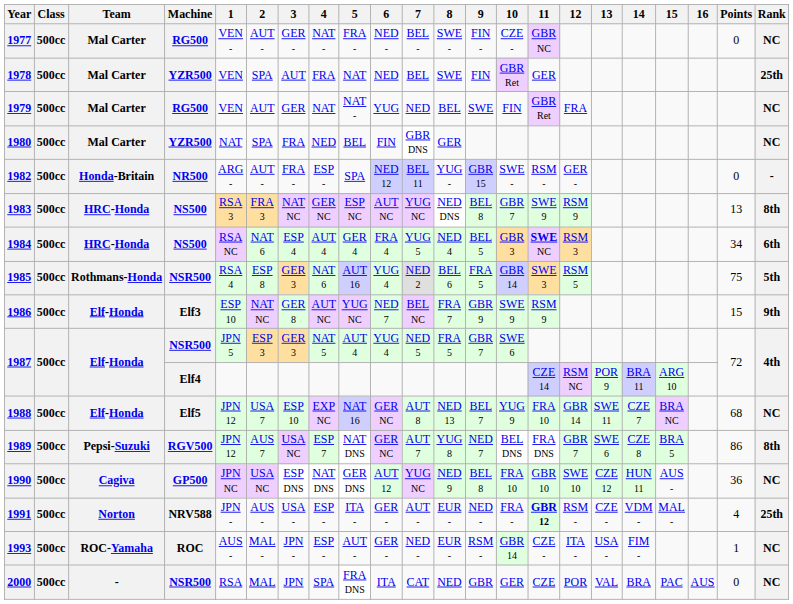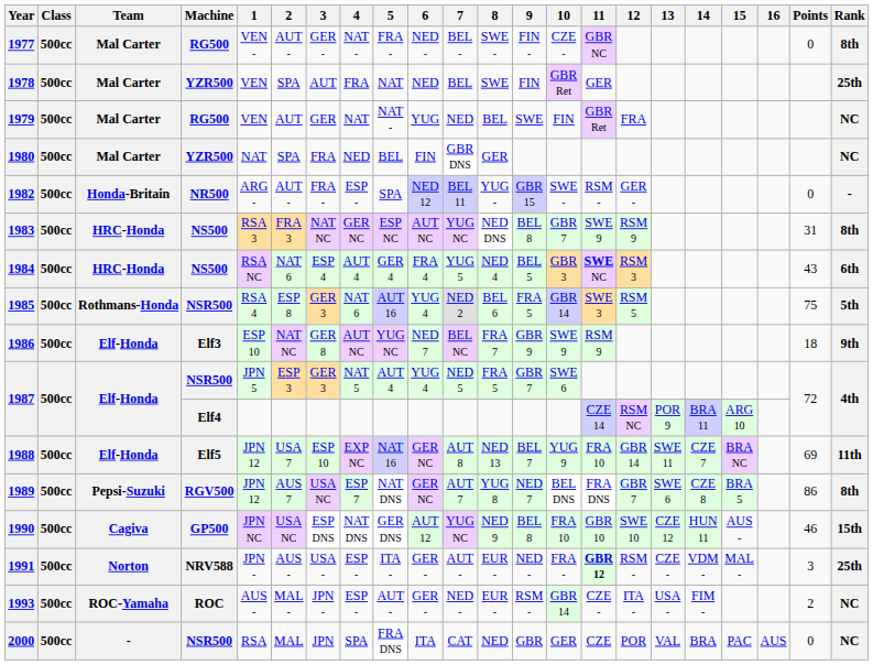 <table class="wikitable" style="text-align:center; font-size:85%">
 <tr>
 <th>Year</th>
 <th>Class</th>
 <th>Team</th>
 <th>Machine</th>
 <th>1</th>
 <th>2</th>
 <th>3</th>
 <th>4</th>
 <th>5</th>
 <th>6</th>
 <th>7</th>
 <th>8</th>
 <th>9</th>
 <th>10</th>
 <th>11</th>
 <th>12</th>
 <th>13</th>
 <th>14</th>
 <th>15</th>
 <th>16</th>
 <th>Points</th>
 <th>Rank</th>
 </tr>
 <tr>
 <th><a href='#'>1977</a></th>
 <th>500cc</th>
 <th>Mal Carter</th>
 <th><a href='#'>RG500</a></th>
 <td><a href='#'>VEN</a><br><small>-</small></td>
 <td><a href='#'>AUT</a><br><small>-</small></td>
 <td><a href='#'>GER</a><br><small>-</small></td>
 <td><a href='#'>NAT</a><br><small>-</small></td>
 <td><a href='#'>FRA</a><br><small>-</small></td>
 <td><a href='#'>NED</a><br><small>-</small></td>
 <td><a href='#'>BEL</a><br><small>-</small></td>
 <td><a href='#'>SWE</a><br><small>-</small></td>
 <td><a href='#'>FIN</a><br><small>-</small></td>
 <td><a href='#'>CZE</a><br><small>-</small></td>
 <td bgcolor="#EFCFFF"><a href='#'>GBR</a><br><small>NC</small></td>
 <td></td>
 <td></td>
 <td></td>
 <td></td>
 <td></td>
 <td>0</td>
-<th>NC</th>
+<th>8th</th>
 </tr>
 <tr>
 <th><a href='#'>1978</a></th>
 <th>500cc</th>
 <th>Mal Carter</th>
 <th><a href='#'>YZR500</a></th>
 <td><a href='#'>VEN</a></td>
 <td><a href='#'>SPA</a></td>
 <td><a href='#'>AUT</a></td>
 <td><a href='#'>FRA</a></td>
 <td><a href='#'>NAT</a></td>
 <td><a href='#'>NED</a></td>
 <td><a href='#'>BEL</a></td>
 <td><a href='#'>SWE</a></td>
 <td><a href='#'>FIN</a></td>
 <td style="background:#EFCFFF;"><a href='#'>GBR</a><br><small>Ret</small></td>
 <td><a href='#'>GER</a></td>
 <td></td>
 <td></td>
 <td></td>
 <td></td>
 <td></td>
 <td></td>
 <th>25th</th>
 </tr>
 <tr>
 <th><a href='#'>1979</a></th>
 <th>500cc</th>
 <th>Mal Carter</th>
 <th><a href='#'>RG500</a></th>
 <td><a href='#'>VEN</a></td>
 <td><a href='#'>AUT</a></td>
 <td><a href='#'>GER</a></td>
 <td><a href='#'>NAT</a></td>
 <td><a href='#'>NAT</a><br><small>-</small></td>
 <td><a href='#'>YUG</a></td>
 <td><a href='#'>NED</a></td>
 <td><a href='#'>BEL</a></td>
 <td><a href='#'>SWE</a></td>
 <td><a href='#'>FIN</a></td>
 <td style="background:#EFCFFF;"><a href='#'>GBR</a><br><small>Ret</small></td>
 <td><a href='#'>FRA</a></td>
 <td></td>
 <td></td>
 <td></td>
 <td></td>
 <td></td>
 <th>NC</th>
 </tr>
 <tr>
 <th><a href='#'>1980</a></th>
 <th>500cc</th>
 <th>Mal Carter</th>
 <th><a href='#'>YZR500</a></th>
 <td><a href='#'>NAT</a></td>
 <td><a href='#'>SPA</a></td>
 <td><a href='#'>FRA</a></td>
 <td><a href='#'>NED</a></td>
 <td><a href='#'>BEL</a></td>
 <td><a href='#'>FIN</a></td>
 <td style="background:#FFFFFF;"><a href='#'>GBR</a><br><small>DNS</small></td>
 <td><a href='#'>GER</a></td>
 <td></td>
 <td></td>
 <td></td>
 <td></td>
 <td></td>
 <td></td>
 <td></td>
 <td></td>
 <td></td>
 <th>NC</th>
 </tr>
 <tr>
 <th><a href='#'>1982</a></th>
 <th>500cc</th>
 <th><a href='#'>Honda</a>-Britain</th>
 <th><a href='#'>NR500</a></th>
 <td><a href='#'>ARG</a><br><small>-</small></td>
 <td><a href='#'>AUT</a><br><small>-</small></td>
 <td><a href='#'>FRA</a><br><small>-</small></td>
 <td><a href='#'>ESP</a><br><small>-</small></td>
 <td><a href='#'>SPA</a></td>
 <td bgcolor="#CFCFFF"><a href='#'>NED</a><br><small>12</small></td>
 <td bgcolor="#CFCFFF"><a href='#'>BEL</a><br><small>11</small></td>
 <td><a href='#'>YUG</a><br><small>-</small></td>
 <td bgcolor="#CFCFFF"><a href='#'>GBR</a><br><small>15</small></td>
 <td><a href='#'>SWE</a><br><small>-</small></td>
 <td><a href='#'>RSM</a><br><small>-</small></td>
 <td><a href='#'>GER</a><br><small>-</small></td>
 <td></td>
 <td></td>
 <td></td>
 <td></td>
 <td>0</td>
 <th>-</th>
 </tr>
 <tr>
 <th><a href='#'>1983</a></th>
 <th>500cc</th>
 <th><a href='#'>HRC</a>-<a href='#'>Honda</a></th>
 <th><a href='#'>NS500</a></th>
 <td bgcolor="#FFDF9F"><a href='#'>RSA</a><br><small>3</small></td>
 <td bgcolor="#FFDF9F"><a href='#'>FRA</a><br><small>3</small></td>
 <td bgcolor="#EFCFFF"><a href='#'>NAT</a><br><small>NC</small></td>
 <td bgcolor="#EFCFFF"><a href='#'>GER</a><br><small>NC</small></td>
 <td bgcolor="#EFCFFF"><a href='#'>ESP</a><br><small>NC</small></td>
 <td bgcolor="#EFCFFF"><a href='#'>AUT</a><br><small>NC</small></td>
 <td bgcolor="#EFCFFF"><a href='#'>YUG</a><br><small>NC</small></td>
 <td bgcolor="#ffffff"><a href='#'>NED</a><br><small>DNS</small></td>
 <td bgcolor="#DFFFDF"><a href='#'>BEL</a><br><small>8</small></td>
 <td bgcolor="#DFFFDF"><a href='#'>GBR</a><br><small>7</small></td>
 <td bgcolor="#DFFFDF"><a href='#'>SWE</a><br><small>9</small></td>
 <td bgcolor="#DFFFDF"><a href='#'>RSM</a><br><small>9</small></td>
 <td></td>
 <td></td>
 <td></td>
 <td></td>
-<td>13</td>
+<td>31</td>
 <th>8th</th>
 </tr>
 <tr>
 <th><a href='#'>1984</a></th>
 <th>500cc</th>
 <th><a href='#'>HRC</a>-<a href='#'>Honda</a></th>
 <th><a href='#'>NS500</a></th>
 <td bgcolor="#EFCFFF"><a href='#'>RSA</a><br><small>NC</small></td>
 <td bgcolor="#DFFFDF"><a href='#'>NAT</a><br><small>6</small></td>
 <td bgcolor="#DFFFDF"><a href='#'>ESP</a><br><small>4</small></td>
 <td bgcolor="#DFFFDF"><a href='#'>AUT</a><br><small>4</small></td>
 <td bgcolor="#DFFFDF"><a href='#'>GER</a><br><small>4</small></td>
 <td bgcolor="#DFFFDF"><a href='#'>FRA</a><br><small>4</small></td>
 <td bgcolor="#DFFFDF"><a href='#'>YUG</a><br><small>5</small></td>
 <td bgcolor="#DFFFDF"><a href='#'>NED</a><br><small>4</small></td>
 <td bgcolor="#DFFFDF"><a href='#'>BEL</a><br><small>5</small></td>
 <td bgcolor="#FFDF9F"><a href='#'>GBR</a><br><small>3</small></td>
 <td bgcolor="#EFCFFF"><strong><a href='#'>SWE</a></strong><br><small>NC</small></td>
 <td bgcolor="#FFDF9F"><a href='#'>RSM</a><br><small>3</small></td>
 <td></td>
 <td></td>
 <td></td>
 <td></td>
-<td>34</td>
+<td>43</td>
 <th>6th</th>
 </tr>
 <tr>
 <th><a href='#'>1985</a></th>
 <th>500cc</th>
 <th>Rothmans-<a href='#'>Honda</a></th>
 <th><a href='#'>NSR500</a></th>
 <td bgcolor="#DFFFDF"><a href='#'>RSA</a><br><small>4</small></td>
 <td bgcolor="#DFFFDF"><a href='#'>ESP</a><br><small>8</small></td>
 <td bgcolor="#FFDF9F"><a href='#'>GER</a><br><small>3</small></td>
 <td bgcolor="#DFFFDF"><a href='#'>NAT</a><br><small>6</small></td>
 <td bgcolor="#CFCFFF"><a href='#'>AUT</a><br><small>16</small></td>
 <td bgcolor="#DFFFDF"><a href='#'>YUG</a><br><small>4</small></td>
 <td bgcolor="#DFDFDF"><a href='#'>NED</a><br><small>2</small></td>
 <td bgcolor="#DFFFDF"><a href='#'>BEL</a><br><small>6</small></td>
 <td bgcolor="#DFFFDF"><a href='#'>FRA</a><br><small>5</small></td>
 <td bgcolor="#CFCFFF"><a href='#'>GBR</a><br><small>14</small></td>
 <td bgcolor="#FFDF9F"><a href='#'>SWE</a><br><small>3</small></td>
 <td bgcolor="#DFFFDF"><a href='#'>RSM</a><br><small>5</small></td>
 <td></td>
 <td></td>
 <td></td>
 <td></td>
 <td>75</td>
 <th>5th</th>
 </tr>
 <tr>
 <th><a href='#'>1986</a></th>
 <th>500cc</th>
 <th><a href='#'>Elf</a>-<a href='#'>Honda</a></th>
 <th>Elf3</th>
 <td bgcolor="#DFFFDF"><a href='#'>ESP</a><br><small>10</small></td>
 <td bgcolor="#EFCFFF"><a href='#'>NAT</a><br><small>NC</small></td>
 <td bgcolor="#DFFFDF"><a href='#'>GER</a><br><small>8</small></td>
 <td bgcolor="#EFCFFF"><a href='#'>AUT</a><br><small>NC</small></td>
 <td bgcolor="#EFCFFF"><a href='#'>YUG</a><br><small>NC</small></td>
 <td bgcolor="#DFFFDF"><a href='#'>NED</a><br><small>7</small></td>
 <td bgcolor="#EFCFFF"><a href='#'>BEL</a><br><small>NC</small></td>
 <td bgcolor="#DFFFDF"><a href='#'>FRA</a><br><small>7</small></td>
 <td bgcolor="#DFFFDF"><a href='#'>GBR</a><br><small>9</small></td>
 <td bgcolor="#DFFFDF"><a href='#'>SWE</a><br><small>9</small></td>
 <td bgcolor="#DFFFDF"><a href='#'>RSM</a><br><small>9</small></td>
 <td></td>
 <td></td>
 <td></td>
 <td></td>
 <td></td>
-<td>15</td>
+<td>18</td>
 <th>9th</th>
 </tr>
 <tr>
 <th rowspan="2"><a href='#'>1987</a></th>
 <th rowspan="2">500cc</th>
 <th rowspan="2"><a href='#'>Elf</a>-<a href='#'>Honda</a></th>
 <th><a href='#'>NSR500</a></th>
 <td bgcolor="#DFFFDF"><a href='#'>JPN</a><br><small>5</small></td>
 <td bgcolor="#FFDF9F"><a href='#'>ESP</a><br><small>3</small></td>
 <td bgcolor="#FFDF9F"><a href='#'>GER</a><br><small>3</small></td>
 <td bgcolor="#DFFFDF"><a href='#'>NAT</a><br><small>5</small></td>
 <td bgcolor="#DFFFDF"><a href='#'>AUT</a><br><small>4</small></td>
 <td bgcolor="#DFFFDF"><a href='#'>YUG</a><br><small>4</small></td>
 <td bgcolor="#DFFFDF"><a href='#'>NED</a><br><small>5</small></td>
 <td bgcolor="#DFFFDF"><a href='#'>FRA</a><br><small>5</small></td>
 <td bgcolor="#DFFFDF"><a href='#'>GBR</a><br><small>7</small></td>
 <td bgcolor="#DFFFDF"><a href='#'>SWE</a><br><small>6</small></td>
 <td></td>
 <td></td>
 <td></td>
 <td></td>
 <td></td>
 <td></td>
 <td rowspan="2">72</td>
 <th rowspan="2">4th</th>
 </tr>
 <tr>
 <th>Elf4</th>
 <td></td>
 <td></td>
 <td></td>
 <td></td>
 <td></td>
 <td></td>
 <td></td>
 <td></td>
 <td></td>
 <td></td>
 <td bgcolor="#CFCFFF"><a href='#'>CZE</a><br><small>14</small></td>
 <td bgcolor="#EFCFFF"><a href='#'>RSM</a><br><small>NC</small></td>
 <td bgcolor="#DFFFDF"><a href='#'>POR</a><br><small>9</small></td>
 <td bgcolor="#CFCFFF"><a href='#'>BRA</a><br><small>11</small></td>
 <td bgcolor="#DFFFDF"><a href='#'>ARG</a><br><small>10</small></td>
 <td></td>
 </tr>
 <tr>
 <th><a href='#'>1988</a></th>
 <th>500cc</th>
 <th><a href='#'>Elf</a>-<a href='#'>Honda</a></th>
 <th>Elf5</th>
 <td bgcolor="#DFFFDF"><a href='#'>JPN</a><br><small>12</small></td>
 <td bgcolor="#DFFFDF"><a href='#'>USA</a><br><small>7</small></td>
 <td bgcolor="#DFFFDF"><a href='#'>ESP</a><br><small>10</small></td>
 <td bgcolor="#EFCFFF"><a href='#'>EXP</a><br><small>NC</small></td>
 <td bgcolor="#CFCFFF"><a href='#'>NAT</a><br><small>16</small></td>
 <td bgcolor="#EFCFFF"><a href='#'>GER</a><br><small>NC</small></td>
 <td bgcolor="#DFFFDF"><a href='#'>AUT</a><br><small>8</small></td>
 <td bgcolor="#DFFFDF"><a href='#'>NED</a><br><small>13</small></td>
 <td bgcolor="#DFFFDF"><a href='#'>BEL</a><br><small>7</small></td>
 <td bgcolor="#DFFFDF"><a href='#'>YUG</a><br><small>9</small></td>
 <td bgcolor="#DFFFDF"><a href='#'>FRA</a><br><small>10</small></td>
 <td bgcolor="#DFFFDF"><a href='#'>GBR</a><br><small>14</small></td>
 <td bgcolor="#DFFFDF"><a href='#'>SWE</a><br><small>11</small></td>
 <td bgcolor="#DFFFDF"><a href='#'>CZE</a><br><small>7</small></td>
 <td bgcolor="#EFCFFF"><a href='#'>BRA</a><br><small>NC</small></td>
 <td></td>
-<td>68</td>
-<th>NC</th>
+<td>69</td>
+<th>11th</th>
 </tr>
 <tr>
 <th><a href='#'>1989</a></th>
 <th>500cc</th>
 <th>Pepsi-<a href='#'>Suzuki</a></th>
 <th><a href='#'>RGV500</a></th>
 <td bgcolor="#DFFFDF"><a href='#'>JPN</a><br><small>12</small></td>
 <td bgcolor="#DFFFDF"><a href='#'>AUS</a><br><small>7</small></td>
 <td bgcolor="#EFCFFF"><a href='#'>USA</a><br><small>NC</small></td>
 <td bgcolor="#DFFFDF"><a href='#'>ESP</a><br><small>7</small></td>
 <td bgcolor="#ffffff"><a href='#'>NAT</a><br><small>DNS</small></td>
 <td bgcolor="#EFCFFF"><a href='#'>GER</a><br><small>NC</small></td>
 <td bgcolor="#DFFFDF"><a href='#'>AUT</a><br><small>7</small></td>
 <td bgcolor="#DFFFDF"><a href='#'>YUG</a><br><small>8</small></td>
 <td bgcolor="#DFFFDF"><a href='#'>NED</a><br><small>7</small></td>
 <td bgcolor="#ffffff"><a href='#'>BEL</a><br><small>DNS</small></td>
 <td bgcolor="#ffffff"><a href='#'>FRA</a><br><small>DNS</small></td>
 <td bgcolor="#DFFFDF"><a href='#'>GBR</a><br><small>7</small></td>
 <td bgcolor="#DFFFDF"><a href='#'>SWE</a><br><small>6</small></td>
 <td bgcolor="#DFFFDF"><a href='#'>CZE</a><br><small>8</small></td>
 <td bgcolor="#DFFFDF"><a href='#'>BRA</a><br><small>5</small></td>
 <td></td>
 <td>86</td>
 <th>8th</th>
 </tr>
 <tr>
 <th><a href='#'>1990</a></th>
 <th>500cc</th>
 <th><a href='#'>Cagiva</a></th>
 <th><a href='#'>GP500</a></th>
 <td bgcolor="#EFCFFF"><a href='#'>JPN</a><br><small>NC</small></td>
 <td bgcolor="#EFCFFF"><a href='#'>USA</a><br><small>NC</small></td>
 <td bgcolor="#ffffff"><a href='#'>ESP</a><br><small>DNS</small></td>
 <td bgcolor="#ffffff"><a href='#'>NAT</a><br><small>DNS</small></td>
 <td bgcolor="#ffffff"><a href='#'>GER</a><br><small>DNS</small></td>
 <td bgcolor="#DFFFDF"><a href='#'>AUT</a><br><small>12</small></td>
 <td bgcolor="#EFCFFF"><a href='#'>YUG</a><br><small>NC</small></td>
 <td bgcolor="#DFFFDF"><a href='#'>NED</a><br><small>9</small></td>
 <td bgcolor="#DFFFDF"><a href='#'>BEL</a><br><small>8</small></td>
 <td bgcolor="#DFFFDF"><a href='#'>FRA</a><br><small>10</small></td>
 <td bgcolor="#DFFFDF"><a href='#'>GBR</a><br><small>10</small></td>
 <td bgcolor="#DFFFDF"><a href='#'>SWE</a><br><small>10</small></td>
 <td bgcolor="#DFFFDF"><a href='#'>CZE</a><br><small>12</small></td>
 <td bgcolor="#DFFFDF"><a href='#'>HUN</a><br><small>11</small></td>
 <td><a href='#'>AUS</a><br><small>-</small></td>
 <td></td>
-<td>36</td>
-<th>NC</th>
+<td>46</td>
+<th>15th</th>
 </tr>
 <tr>
 <th><a href='#'>1991</a></th>
 <th>500cc</th>
 <th><a href='#'>Norton</a></th>
 <th>NRV588</th>
 <td><a href='#'>JPN</a><br><small>-</small></td>
 <td><a href='#'>AUS</a><br><small>-</small></td>
 <td><a href='#'>USA</a><br><small>-</small></td>
 <td><a href='#'>ESP</a><br><small>-</small></td>
 <td><a href='#'>ITA</a><br><small>-</small></td>
 <td><a href='#'>GER</a><br><small>-</small></td>
 <td><a href='#'>AUT</a><br><small>-</small></td>
 <td><a href='#'>EUR</a><br><small>-</small></td>
 <td><a href='#'>NED</a><br><small>-</small></td>
 <td><a href='#'>FRA</a><br><small>-</small></td>
 <td bgcolor="#DFFFDF"><strong><a href='#'>GBR</a><br><small>12</small></strong></td>
 <td><a href='#'>RSM</a><br><small>-</small></td>
 <td><a href='#'>CZE</a><br><small>-</small></td>
 <td><a href='#'>VDM</a><br><small>-</small></td>
 <td><a href='#'>MAL</a><br><small>-</small></td>
 <td></td>
-<td>4</td>
+<td>3</td>
 <th>25th</th>
 </tr>
 <tr>
 <th><a href='#'>1993</a></th>
 <th>500cc</th>
 <th>ROC-<a href='#'>Yamaha</a></th>
 <th>ROC</th>
 <td><a href='#'>AUS</a><br><small>-</small></td>
 <td><a href='#'>MAL</a><br><small>-</small></td>
 <td><a href='#'>JPN</a><br><small>-</small></td>
 <td><a href='#'>ESP</a><br><small>-</small></td>
 <td><a href='#'>AUT</a><br><small>-</small></td>
 <td><a href='#'>GER</a><br><small>-</small></td>
 <td><a href='#'>NED</a><br><small>-</small></td>
 <td><a href='#'>EUR</a><br><small>-</small></td>
 <td><a href='#'>RSM</a><br><small>-</small></td>
 <td bgcolor="#DFFFDF"><a href='#'>GBR</a><br><small>14</small></td>
 <td><a href='#'>CZE</a><br><small>-</small></td>
 <td><a href='#'>ITA</a><br><small>-</small></td>
 <td><a href='#'>USA</a><br><small>-</small></td>
 <td><a href='#'>FIM</a><br><small>-</small></td>
 <td></td>
 <td></td>
-<td>1</td>
+<td>2</td>
 <th>NC</th>
 </tr>
 <tr>
 <th><a href='#'>2000</a></th>
 <th>500cc</th>
 <th>-</th>
 <th><a href='#'>NSR500</a></th>
 <td><a href='#'>RSA</a></td>
 <td><a href='#'>MAL</a></td>
 <td><a href='#'>JPN</a></td>
 <td><a href='#'>SPA</a></td>
 <td style="background:#FFFFFF;"><a href='#'>FRA</a><br><small>DNS</small></td>
 <td><a href='#'>ITA</a></td>
 <td><a href='#'>CAT</a></td>
 <td><a href='#'>NED</a></td>
 <td><a href='#'>GBR</a></td>
 <td><a href='#'>GER</a></td>
 <td><a href='#'>CZE</a></td>
 <td><a href='#'>POR</a></td>
 <td><a href='#'>VAL</a></td>
 <td><a href='#'>BRA</a></td>
 <td><a href='#'>PAC</a></td>
 <td><a href='#'>AUS</a></td>
 <td>0</td>
 <th>NC</th>
 </tr>
 </table>
